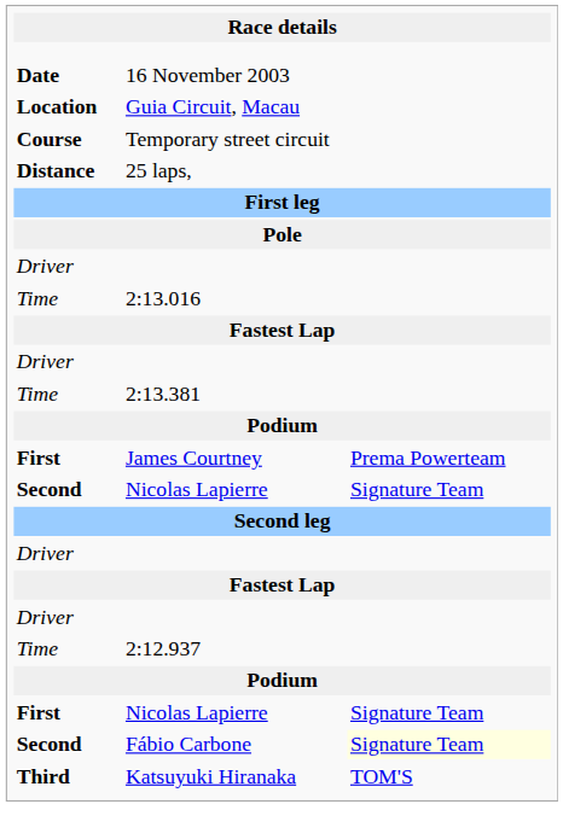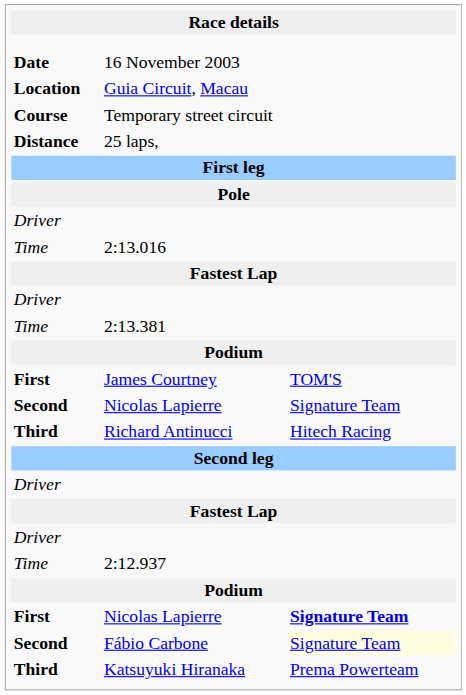 <table class="infobox" align="right" cellpadding="2" style="float:right; width: 26em; ">
 <tr>
 <th colspan="3" bgcolor="#efefef">Race details</th>
 </tr>
 <tr>
 <td colspan="3" style="text-align:center;"></td>
 </tr>
 <tr>
 <td colspan="3" style="text-align:center;"></td>
 </tr>
 <tr>
 <td style="width: 20%;"><strong>Date</strong></td>
 <td>16 November 2003</td>
 </tr>
 <tr>
 <td><strong>Location</strong></td>
 <td colspan="2"><a href='#'>Guia Circuit</a>, <a href='#'>Macau</a></td>
 </tr>
 <tr>
 <td><strong>Course</strong></td>
 <td colspan="2">Temporary street circuit<br></td>
 </tr>
 <tr>
 <td><strong>Distance</strong></td>
 <td colspan="2">25 laps, </td>
 </tr>
 <tr>
 <td colspan="3" style="text-align:center; background-color:#99ccff"><strong>First leg</strong></td>
 </tr>
 <tr>
 <th colspan="3" bgcolor="#efefef">Pole</th>
 </tr>
 <tr>
 <td><em>Driver</em></td>
 <td></td>
 <td></td>
 </tr>
 <tr>
 <td><em>Time</em></td>
 <td colspan="2">2:13.016</td>
 </tr>
 <tr>
 <th colspan="3" bgcolor="#efefef">Fastest Lap</th>
 </tr>
 <tr>
 <td><em>Driver</em></td>
 <td></td>
 <td></td>
 </tr>
 <tr>
 <td><em>Time</em></td>
 <td colspan="2">2:13.381</td>
 </tr>
 <tr>
 <th colspan="3" bgcolor="#efefef">Podium</th>
 </tr>
 <tr>
 <td><strong>First</strong></td>
 <td> <a href='#'>James Courtney</a></td>
-<td><a href='#'>Prema Powerteam</a></td>
+<td><a href='#'>TOM'S</a></td>
 </tr>
 <tr>
 <td><strong>Second</strong></td>
 <td> <a href='#'>Nicolas Lapierre</a></td>
 <td><a href='#'>Signature Team</a></td>
+</tr>
+<tr>
+<td><strong>Third</strong></td>
+<td> <a href='#'>Richard Antinucci</a></td>
+<td><a href='#'>Hitech Racing</a></td>
 </tr>
 <tr>
 <td colspan="3" style="text-align:center; background-color:#99ccff"><strong>Second leg</strong></td>
 </tr>
 <tr>
 <td><em>Driver</em></td>
 <td></td>
 <td></td>
 </tr>
 <tr>
 <th colspan="3" bgcolor="#efefef">Fastest Lap</th>
 </tr>
 <tr>
 <td><em>Driver</em></td>
 <td></td>
 <td></td>
 </tr>
 <tr>
 <td><em>Time</em></td>
 <td colspan="2">2:12.937</td>
 </tr>
 <tr>
 <th colspan="3" bgcolor="#efefef">Podium</th>
 </tr>
 <tr>
 <td><strong>First</strong></td>
 <td> <a href='#'>Nicolas Lapierre</a></td>
-<td><a href='#'>Signature Team</a></td>
+<td><strong><a href='#'>Signature Team</a></strong></td>
 </tr>
 <tr>
 <td><strong>Second</strong></td>
 <td> <a href='#'>Fábio Carbone</a></td>
 <td style="background: lightyellow;"><a href='#'>Signature Team</a></td>
 </tr>
 <tr>
 <td><strong>Third</strong></td>
 <td> <a href='#'>Katsuyuki Hiranaka</a></td>
-<td><a href='#'>TOM'S</a></td>
+<td><a href='#'>Prema Powerteam</a></td>
 </tr>
 <tr>
 </tr>
 </table>
